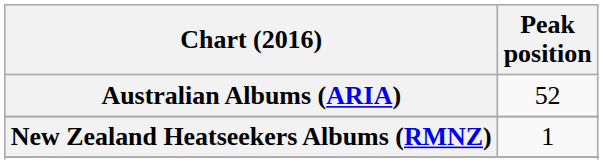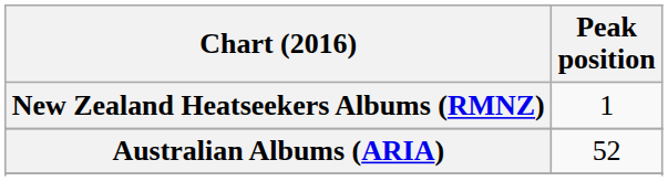 <table class="wikitable sortable plainrowheaders" style="text-align:center">
 <tr>
 <th scope="col">Chart (2016)</th>
 <th scope="col">Peak<br> position</th>
+</tr>
+<tr>
+<th scope="row">New Zealand Heatseekers Albums (<a href='#'>RMNZ</a>)</th>
+<td>1</td>
+</tr>
+<tr>
+</tr>
+<tr>
+</tr>
+<tr>
+</tr>
+<tr>
+</tr>
+<tr>
+</tr>
+<tr>
+</tr>
+<tr>
+</tr>
+<tr>
 </tr>
 <tr>
 <th scope="row">Australian Albums (<a href='#'>ARIA</a>)</th>
 <td>52</td>
 </tr>
 <tr>
 </tr>
 <tr>
 </tr>
 <tr>
 </tr>
 <tr>
 </tr>
 <tr>
 </tr>
 <tr>
 </tr>
 <tr>
 </tr>
 <tr>
 </tr>
 <tr>
-<th scope="row">New Zealand Heatseekers Albums (<a href='#'>RMNZ</a>)</th>
-<td>1</td>
-</tr>
-<tr>
-</tr>
-<tr>
-</tr>
-<tr>
-</tr>
-<tr>
-</tr>
-<tr>
-</tr>
-<tr>
-</tr>
-<tr>
-</tr>
-<tr>
-</tr>
-<tr>
 </tr>
 <tr>
 </tr>
 </table>
